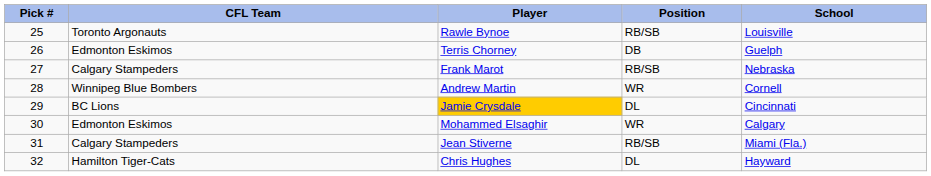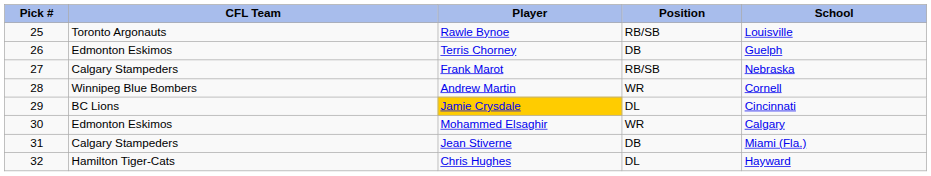 <table class="wikitable" style="width: 100%">
 <tr>
 <th style="background:#a8bdec; width:7%;">Pick #</th>
 <th style="width:40%; background:#a8bdec;">CFL Team</th>
 <th style="width:20%; background:#a8bdec;">Player</th>
 <th style="width:13%; background:#a8bdec;">Position</th>
 <th style="width:20%; background:#a8bdec;">School</th>
 </tr>
 <tr>
 <td align=center>25</td>
 <td>Toronto Argonauts</td>
 <td><a href='#'>Rawle Bynoe</a></td>
 <td>RB/SB</td>
 <td><a href='#'>Louisville</a></td>
 </tr>
 <tr>
 <td align=center>26</td>
 <td>Edmonton Eskimos</td>
 <td><a href='#'>Terris Chorney</a></td>
 <td>DB</td>
 <td><a href='#'>Guelph</a></td>
 </tr>
 <tr>
 <td align=center>27</td>
 <td>Calgary Stampeders</td>
 <td><a href='#'>Frank Marot</a></td>
 <td>RB/SB</td>
 <td><a href='#'>Nebraska</a></td>
 </tr>
 <tr>
 <td align=center>28</td>
 <td>Winnipeg Blue Bombers</td>
 <td><a href='#'>Andrew Martin</a></td>
 <td>WR</td>
 <td><a href='#'>Cornell</a></td>
 </tr>
 <tr>
 <td align=center>29</td>
 <td>BC Lions</td>
 <td bgcolor="#FFCC00"><a href='#'>Jamie Crysdale</a></td>
 <td>DL</td>
 <td><a href='#'>Cincinnati</a></td>
 </tr>
 <tr>
 <td align=center>30</td>
 <td>Edmonton Eskimos</td>
 <td><a href='#'>Mohammed Elsaghir</a></td>
 <td>WR</td>
 <td><a href='#'>Calgary</a></td>
 </tr>
 <tr>
 <td align=center>31</td>
 <td>Calgary Stampeders</td>
 <td><a href='#'>Jean Stiverne</a></td>
-<td>RB/SB</td>
+<td>DB</td>
 <td><a href='#'>Miami (Fla.)</a></td>
 </tr>
 <tr>
 <td align=center>32</td>
 <td>Hamilton Tiger-Cats</td>
 <td><a href='#'>Chris Hughes</a></td>
 <td>DL</td>
 <td><a href='#'>Hayward</a></td>
 </tr>
 </table>
